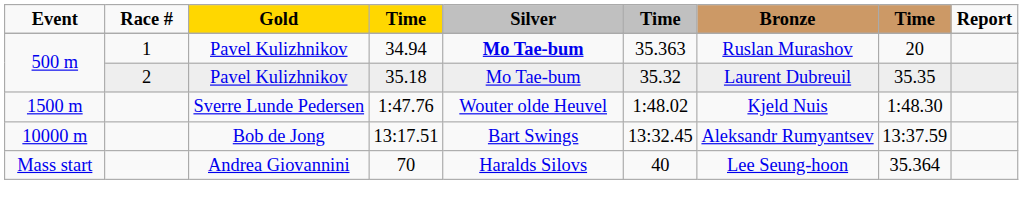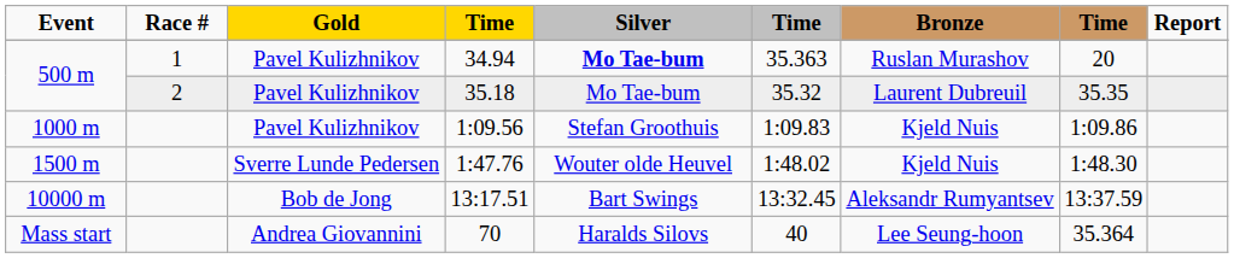 <table class="wikitable">
 <tr>
 <td width="80" align="center"><strong>Event</strong></td>
 <td width="65" align="center"><strong>Race #</strong></td>
 <td width="150" bgcolor="gold" align="center"><strong>Gold</strong></td>
 <td width="50" bgcolor="gold" align="center"><strong>Time</strong></td>
 <td width="150" bgcolor="silver" align="center"><strong>Silver</strong></td>
 <td width="50" bgcolor="silver" align="center"><strong>Time</strong></td>
 <td width="150" bgcolor="#CC9966" align="center"><strong>Bronze</strong></td>
 <td width="50" bgcolor="#CC9966" align="center"><strong>Time</strong></td>
 <td width="50" align="center"><strong>Report</strong></td>
 </tr>
 <tr bgcolor="#cccccc">
 </tr>
 <tr>
 <td rowspan=2 align="center"><a href='#'>500 m</a></td>
 <td align="center">1</td>
 <td align="center"><a href='#'>Pavel Kulizhnikov</a><br><small></small></td>
 <td align="center">34.94</td>
 <td align="center"><strong><a href='#'>Mo Tae-bum</a><br><small></small></strong></td>
 <td align="center">35.363</td>
 <td align="center"><a href='#'>Ruslan Murashov</a><br><small></small></td>
 <td align="center">20 </td>
 <td align="center"></td>
 </tr>
 <tr bgcolor="#eeeeee">
 <td align="center">2</td>
 <td align="center"><a href='#'>Pavel Kulizhnikov</a><br><small></small></td>
 <td align="center">35.18</td>
 <td align="center"><a href='#'>Mo Tae-bum</a><br><small></small></td>
 <td align="center">35.32</td>
 <td align="center"><a href='#'>Laurent Dubreuil</a><br><small></small></td>
 <td align="center">35.35</td>
 <td align="center"></td>
 </tr>
 <tr>
+<td align="center"><a href='#'>1000 m</a></td>
+<td align="center"></td>
+<td align="center"><a href='#'>Pavel Kulizhnikov</a><br><small></small></td>
+<td align="center">1:09.56</td>
+<td align="center"><a href='#'>Stefan Groothuis</a><br><small></small></td>
+<td align="center">1:09.83</td>
+<td align="center"><a href='#'>Kjeld Nuis</a><br><small></small></td>
+<td align="center">1:09.86</td>
+<td align="center"></td>
+</tr>
+<tr>
 <td align="center"><a href='#'>1500 m</a></td>
 <td align="center"></td>
 <td align="center"><a href='#'>Sverre Lunde Pedersen</a><br><small></small></td>
 <td align="center">1:47.76</td>
 <td align="center"><a href='#'>Wouter olde Heuvel</a><br><small></small></td>
 <td align="center">1:48.02</td>
 <td align="center"><a href='#'>Kjeld Nuis</a><br><small></small></td>
 <td align="center">1:48.30</td>
 <td align="center"></td>
 </tr>
 <tr>
 <td align="center"><a href='#'>10000 m</a></td>
 <td align="center"></td>
 <td align="center"><a href='#'>Bob de Jong</a><br><small></small></td>
 <td align="center">13:17.51</td>
 <td align="center"><a href='#'>Bart Swings</a><br><small></small></td>
 <td align="center">13:32.45</td>
 <td align="center"><a href='#'>Aleksandr Rumyantsev</a><br><small></small></td>
 <td align="center">13:37.59</td>
 <td align="center"></td>
 </tr>
 <tr>
 <td align="center"><a href='#'>Mass start</a></td>
 <td align="center"></td>
 <td align="center"><a href='#'>Andrea Giovannini</a><br><small></small></td>
 <td align="center">70 </td>
 <td align="center"><a href='#'>Haralds Silovs</a><br><small></small></td>
 <td align="center">40 </td>
 <td align="center"><a href='#'>Lee Seung-hoon</a><br><small></small></td>
 <td align="center">35.364</td>
 <td align="center"></td>
 </tr>
 </table>
